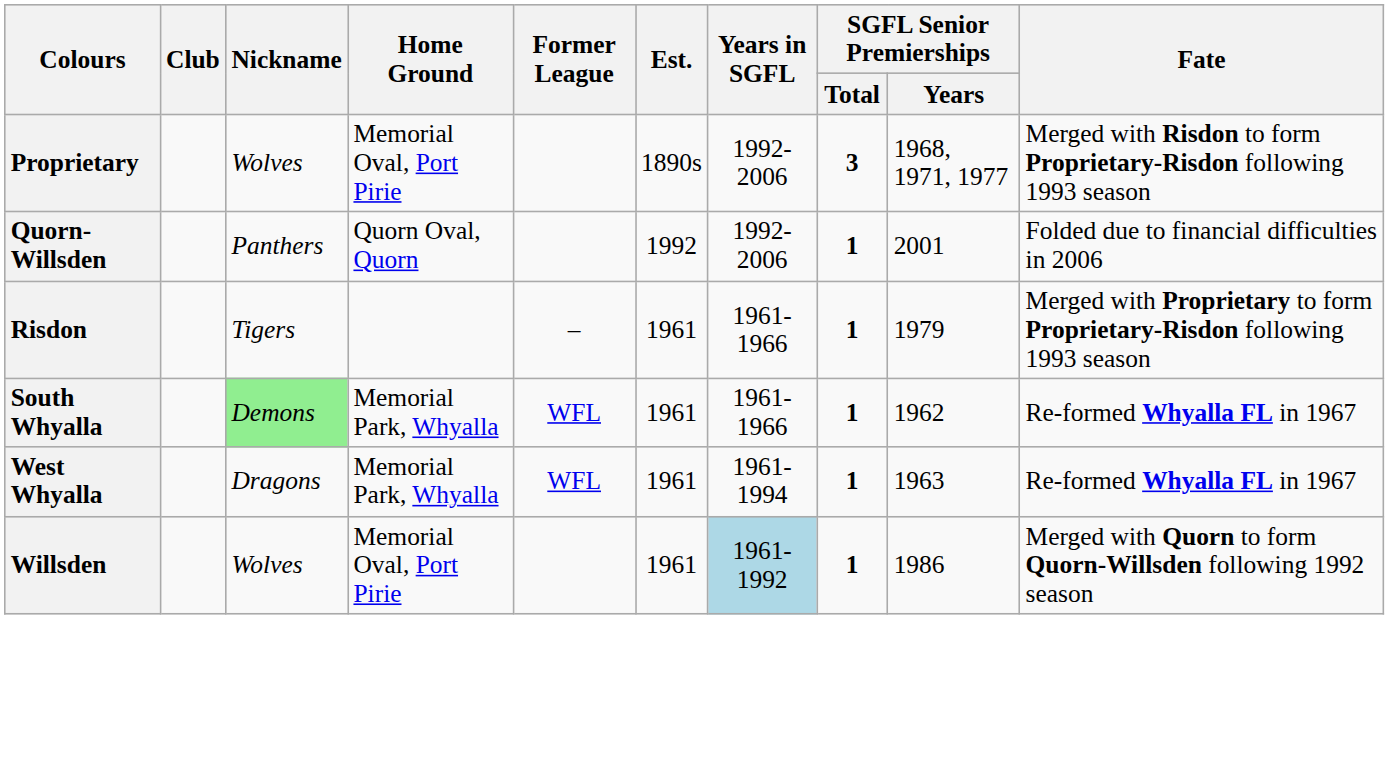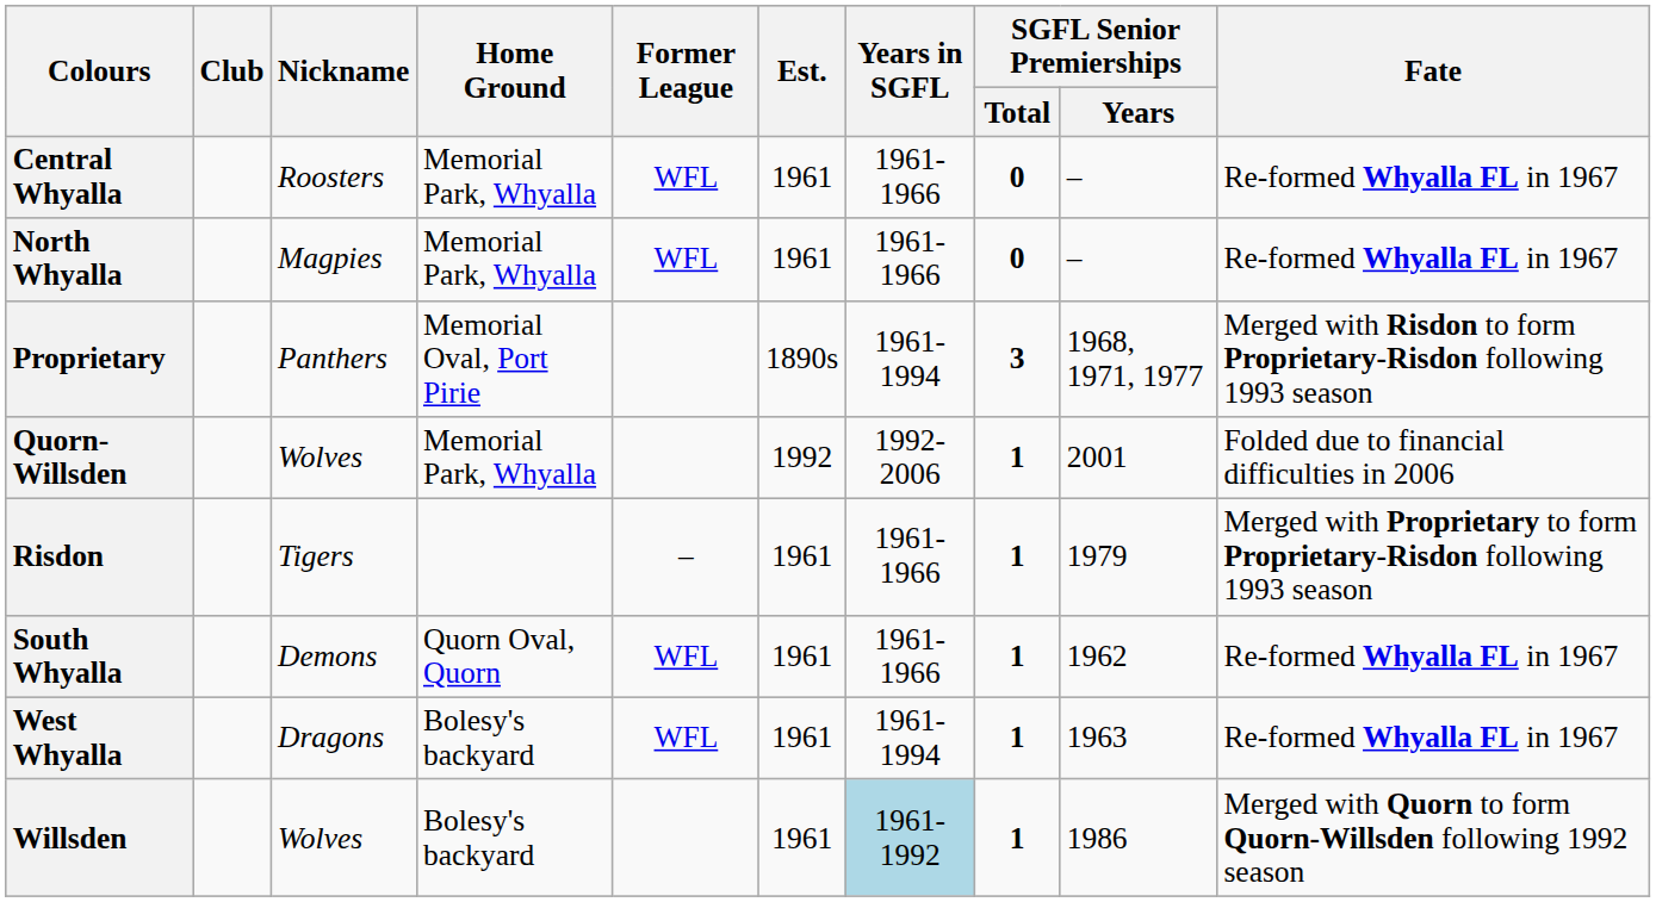 <table class="wikitable sortable">
 <tr>
 <th rowspan="2">Colours</th>
 <th rowspan="2">Club</th>
 <th rowspan="2">Nickname</th>
 <th rowspan="2">Home Ground</th>
 <th rowspan="2">Former League</th>
 <th rowspan="2">Est.</th>
 <th rowspan="2">Years in SGFL</th>
 <th colspan="2">SGFL Senior Premierships</th>
 <th rowspan="2">Fate</th>
 </tr>
 <tr>
 <th>Total</th>
 <th>Years</th>
 </tr>
 <tr>
+<th style="text-align:left">Central Whyalla</th>
+<td></td>
+<td><em>Roosters</em></td>
+<td>Memorial Park, <a href='#'>Whyalla</a></td>
+<td align="center"><a href='#'>WFL</a></td>
+<td align="center">1961</td>
+<td align="center">1961-1966</td>
+<td align="center"><strong>0</strong></td>
+<td>–</td>
+<td>Re-formed <a href='#'><strong>Whyalla FL</strong></a> in 1967</td>
+</tr>
+<tr>
+<th style="text-align:left">North Whyalla</th>
+<td></td>
+<td><em>Magpies</em></td>
+<td>Memorial Park, <a href='#'>Whyalla</a></td>
+<td align="center"><a href='#'>WFL</a></td>
+<td align="center">1961</td>
+<td align="center">1961-1966</td>
+<td align="center"><strong>0</strong></td>
+<td>–</td>
+<td>Re-formed <a href='#'><strong>Whyalla FL</strong></a> in 1967</td>
+</tr>
+<tr>
 <th style="text-align:left">Proprietary</th>
 <td></td>
-<td><em>Wolves</em></td>
+<td><em>Panthers</em></td>
 <td>Memorial Oval, <a href='#'>Port Pirie</a></td>
 <td align="center"></td>
 <td align="center">1890s</td>
-<td align="center">1992-2006</td>
+<td align="center">1961-1994</td>
 <td align="center"><strong>3</strong></td>
 <td>1968, 1971, 1977</td>
 <td>Merged with <strong>Risdon</strong> to form <strong>Proprietary-Risdon</strong> following 1993 season</td>
 </tr>
 <tr>
 <th style="text-align:left">Quorn-Willsden</th>
 <td></td>
-<td><em>Panthers</em></td>
-<td>Quorn Oval, <a href='#'>Quorn</a></td>
+<td><em>Wolves</em></td>
+<td>Memorial Park, <a href='#'>Whyalla</a></td>
 <td align="center"></td>
 <td align="center">1992</td>
 <td align="center">1992-2006</td>
 <td align="center"><strong>1</strong></td>
 <td>2001</td>
 <td>Folded due to financial difficulties in 2006</td>
 </tr>
 <tr>
 <th style="text-align:left">Risdon</th>
 <td></td>
 <td><em>Tigers</em></td>
 <td></td>
 <td align="center">–</td>
 <td align="center">1961</td>
 <td align="center">1961-1966</td>
 <td align="center"><strong>1</strong></td>
 <td>1979</td>
 <td>Merged with <strong>Proprietary</strong> to form <strong>Proprietary-Risdon</strong> following 1993 season</td>
 </tr>
 <tr>
 <th style="text-align:left">South Whyalla</th>
 <td></td>
-<td style="background: lightgreen;"><em>Demons</em></td>
-<td>Memorial Park, <a href='#'>Whyalla</a></td>
+<td><em>Demons</em></td>
+<td>Quorn Oval, <a href='#'>Quorn</a></td>
 <td align="center"><a href='#'>WFL</a></td>
 <td align="center">1961</td>
 <td align="center">1961-1966</td>
 <td align="center"><strong>1</strong></td>
 <td>1962</td>
 <td>Re-formed <a href='#'><strong>Whyalla FL</strong></a> in 1967</td>
 </tr>
 <tr>
 <th style="text-align:left">West Whyalla</th>
 <td></td>
 <td><em>Dragons</em></td>
-<td>Memorial Park, <a href='#'>Whyalla</a></td>
+<td>Bolesy's backyard</td>
 <td align="center"><a href='#'>WFL</a></td>
 <td align="center">1961</td>
 <td align="center">1961-1994</td>
 <td align="center"><strong>1</strong></td>
 <td>1963</td>
 <td>Re-formed <a href='#'><strong>Whyalla FL</strong></a> in 1967</td>
 </tr>
 <tr>
 <th style="text-align:left">Willsden</th>
 <td></td>
 <td><em>Wolves</em></td>
-<td>Memorial Oval, <a href='#'>Port Pirie</a></td>
+<td>Bolesy's backyard</td>
 <td align="center"></td>
 <td align="center">1961</td>
 <td align="center" style="background: lightblue;">1961-1992</td>
 <td align="center"><strong>1</strong></td>
 <td>1986</td>
 <td>Merged with <strong>Quorn</strong> to form <strong>Quorn-Willsden</strong> following 1992 season</td>
 </tr>
 </table>
